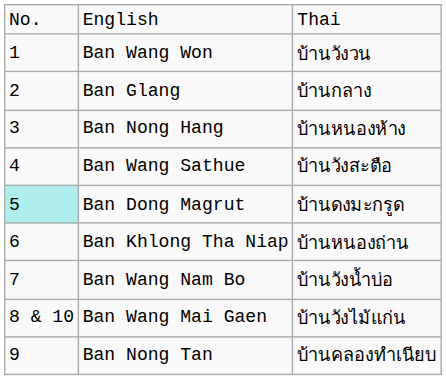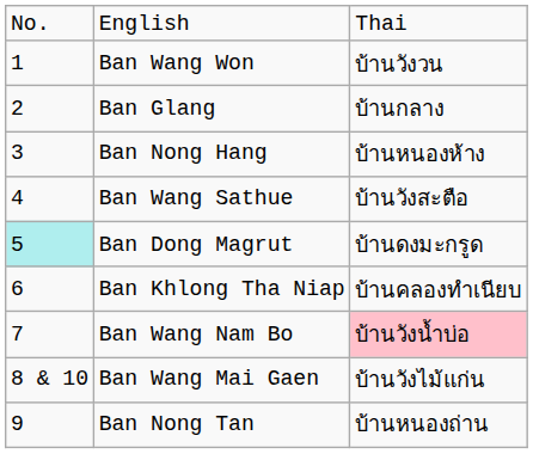 <table class="wikitable">
 <tr>
 <td>No.</td>
 <td>English</td>
 <td>Thai</td>
 </tr>
 <tr>
 <td>1</td>
 <td>Ban Wang Won</td>
 <td>บ้านวังวน</td>
 </tr>
 <tr>
 <td>2</td>
 <td>Ban Glang</td>
 <td>บ้านกลาง</td>
 </tr>
 <tr>
 <td>3</td>
 <td>Ban Nong Hang</td>
 <td>บ้านหนองห้าง</td>
 </tr>
 <tr>
 <td>4</td>
 <td>Ban Wang Sathue</td>
 <td>บ้านวังสะตือ</td>
 </tr>
 <tr>
 <td style="background: paleturquoise;">5</td>
 <td>Ban Dong Magrut</td>
 <td>บ้านดงมะกรูด</td>
 </tr>
 <tr>
 <td>6</td>
 <td>Ban Khlong Tha Niap</td>
-<td>บ้านหนองถ่าน</td>
+<td>บ้านคลองทำเนียบ</td>
 </tr>
 <tr>
 <td>7</td>
 <td>Ban Wang Nam Bo</td>
-<td>บ้านวังน้ำบ่อ</td>
+<td style="background: pink;">บ้านวังน้ำบ่อ</td>
 </tr>
 <tr>
 <td>8 & 10</td>
 <td>Ban Wang Mai Gaen</td>
 <td>บ้านวังไม้แก่น</td>
 </tr>
 <tr>
 <td>9</td>
 <td>Ban Nong Tan</td>
-<td>บ้านคลองทำเนียบ</td>
+<td>บ้านหนองถ่าน</td>
 </tr>
 </table>
